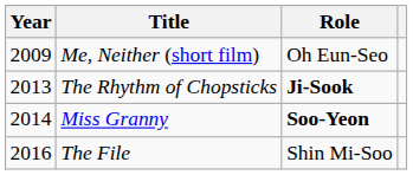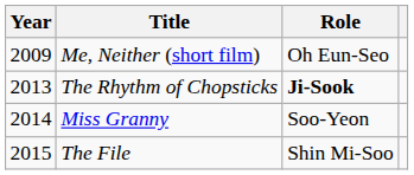 <table class="wikitable plainrowheaders sortable">
 <tr>
 <th scope="col">Year</th>
 <th scope="col">Title</th>
 <th scope="col">Role</th>
 <th scope="col" class="unsortable"></th>
 </tr>
 <tr>
 <td>2009</td>
 <td><em>Me, Neither</em> (<a href='#'>short film</a>)</td>
 <td>Oh Eun-Seo</td>
 <td></td>
 </tr>
 <tr>
 <td>2013</td>
 <td><em>The Rhythm of Chopsticks</em></td>
 <td><strong>Ji-Sook</strong></td>
 <td></td>
 </tr>
 <tr>
 <td>2014</td>
 <td><em><a href='#'>Miss Granny</a></em></td>
-<td><strong>Soo-Yeon</strong></td>
+<td>Soo-Yeon</td>
 <td></td>
 </tr>
 <tr>
-<td>2016</td>
+<td>2015</td>
 <td><em>The File</em></td>
 <td>Shin Mi-Soo</td>
 <td></td>
 </tr>
 </table>
